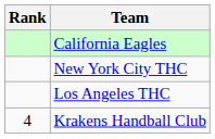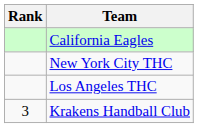 <table class="wikitable">
 <tr>
 <th>Rank</th>
 <th>Team</th>
 </tr>
 <tr bgcolor=ccffcc>
 <td align=center></td>
 <td> <a href='#'>California Eagles</a></td>
 </tr>
 <tr>
 <td align=center></td>
 <td> <a href='#'>New York City THC</a></td>
 </tr>
 <tr>
 <td align=center></td>
 <td> <a href='#'>Los Angeles THC</a></td>
 </tr>
 <tr>
-<td align=center>4</td>
+<td align=center>3</td>
 <td> <a href='#'>Krakens Handball Club</a></td>
 </tr>
 </table>
